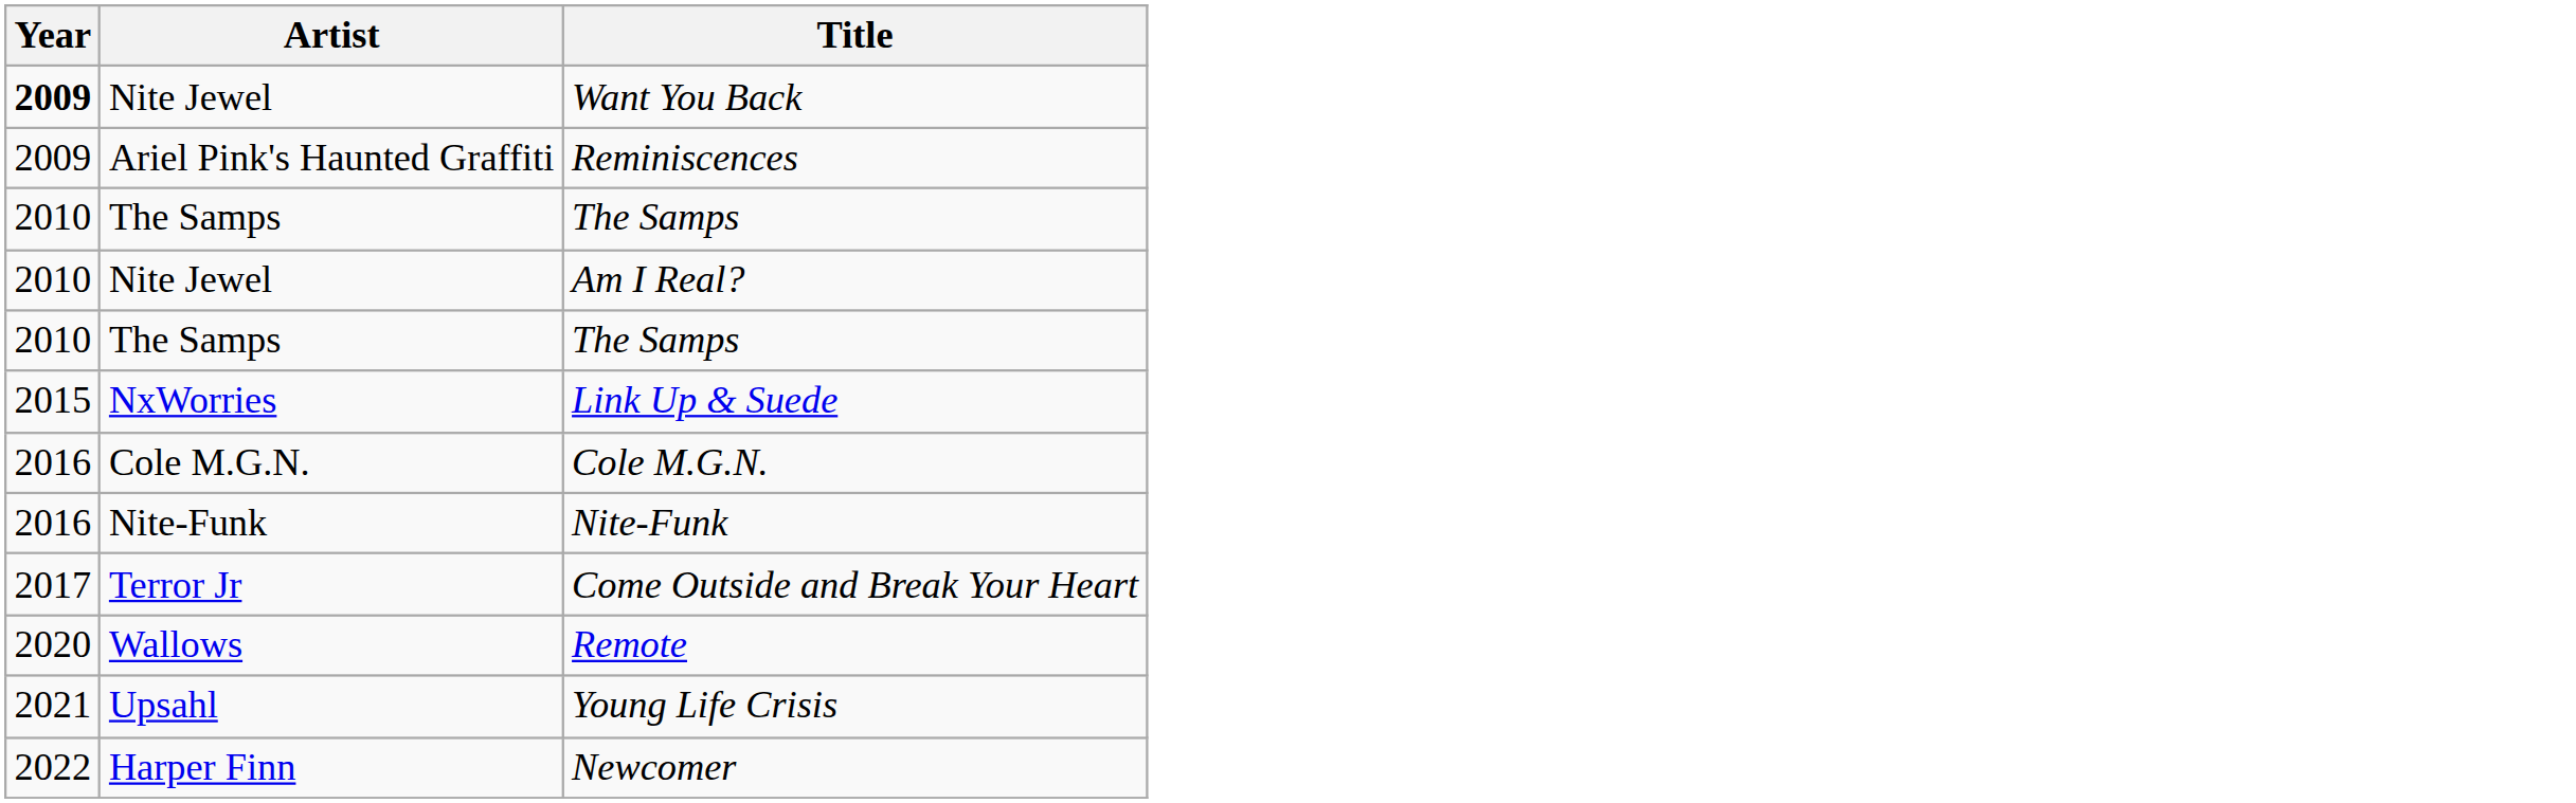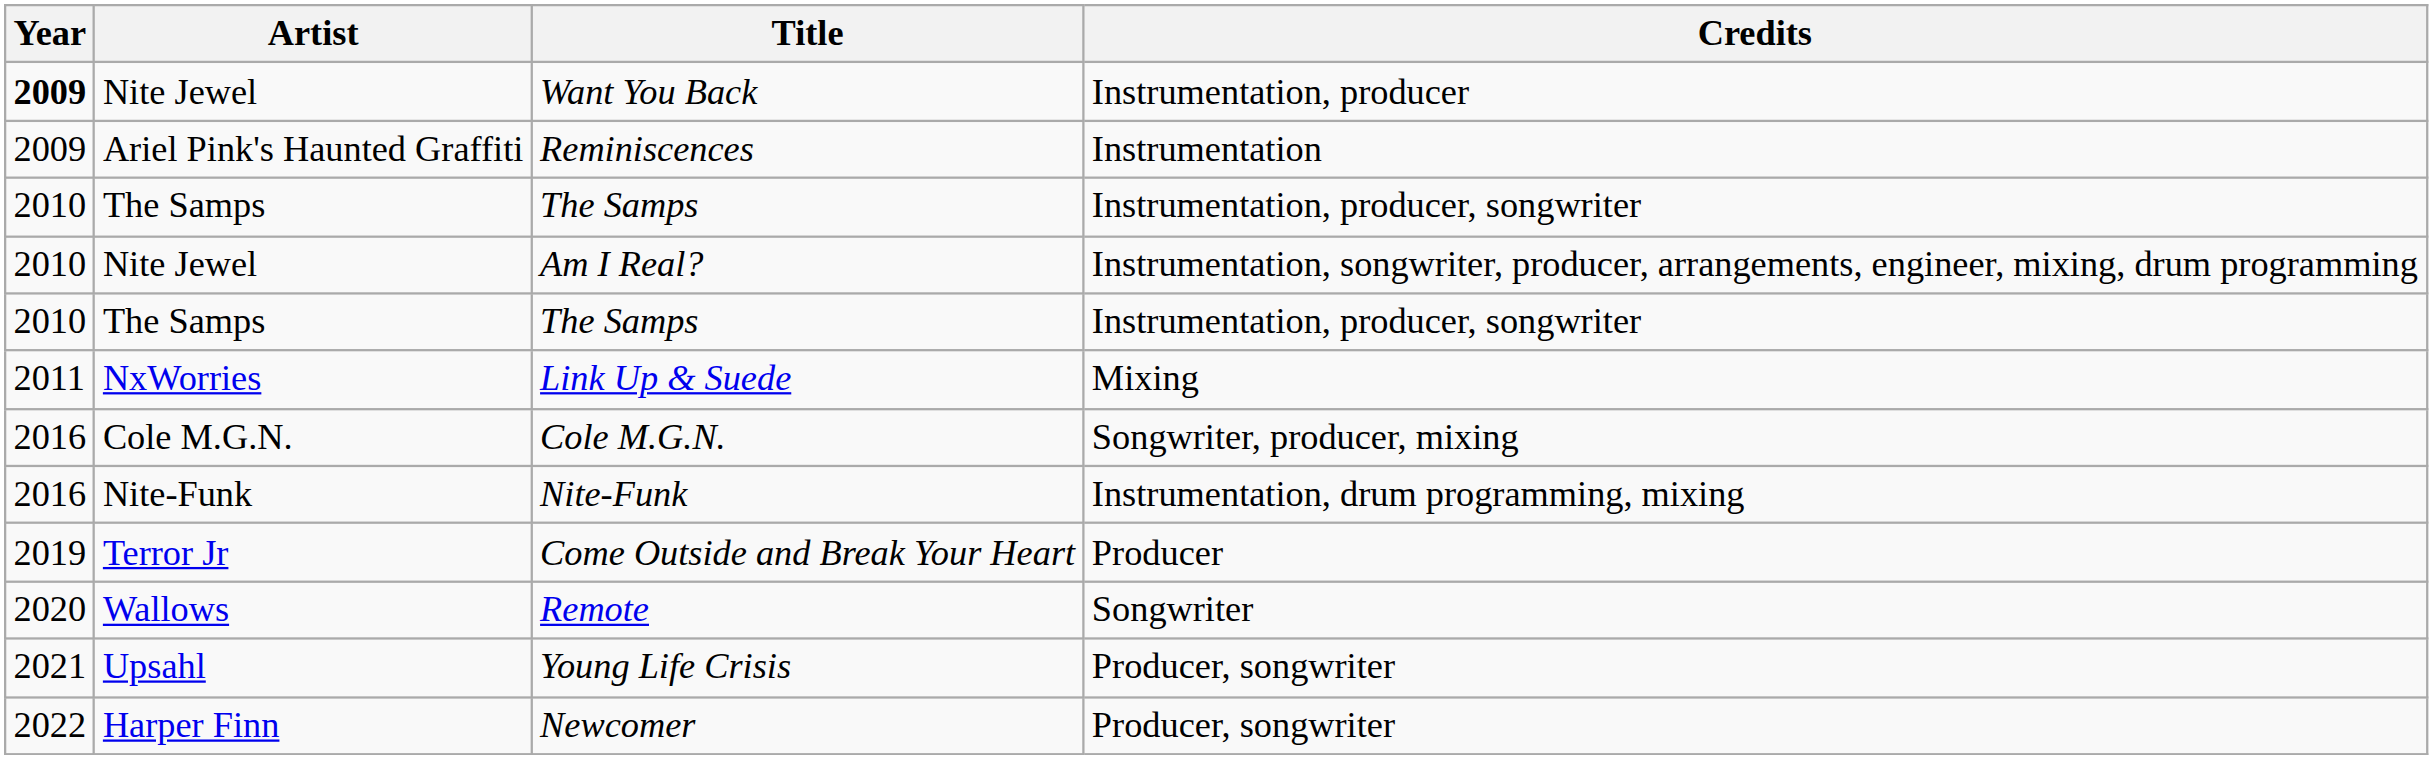 <table class="wikitable">
 <tr>
 <th>Year</th>
 <th>Artist</th>
 <th>Title</th>
+<th>Credits</th>
 </tr>
 <tr>
 <td><strong>2009</strong></td>
 <td>Nite Jewel</td>
 <td><em>Want You Back</em></td>
+<td>Instrumentation, producer</td>
 </tr>
 <tr>
 <td>2009</td>
 <td>Ariel Pink's Haunted Graffiti</td>
 <td><em>Reminiscences</em></td>
+<td>Instrumentation</td>
 </tr>
 <tr>
 <td>2010</td>
 <td>The Samps</td>
 <td><em>The Samps</em></td>
+<td>Instrumentation, producer, songwriter</td>
 </tr>
 <tr>
 <td>2010</td>
 <td>Nite Jewel</td>
 <td><em>Am I Real?</em></td>
+<td>Instrumentation, songwriter, producer, arrangements, engineer, mixing, drum programming</td>
 </tr>
 <tr>
 <td>2010</td>
 <td>The Samps</td>
 <td><em>The Samps</em></td>
+<td>Instrumentation, producer, songwriter</td>
 </tr>
 <tr>
-<td>2015</td>
+<td>2011</td>
 <td><a href='#'>NxWorries</a></td>
 <td><em><a href='#'>Link Up & Suede</a></em></td>
+<td>Mixing</td>
 </tr>
 <tr>
 <td>2016</td>
 <td>Cole M.G.N.</td>
 <td><em>Cole M.G.N.</em></td>
+<td>Songwriter, producer, mixing</td>
 </tr>
 <tr>
 <td>2016</td>
 <td>Nite-Funk</td>
 <td><em>Nite-Funk</em></td>
+<td>Instrumentation, drum programming, mixing</td>
 </tr>
 <tr>
-<td>2017</td>
+<td>2019</td>
 <td><a href='#'>Terror Jr</a></td>
 <td><em>Come Outside and Break Your Heart</em></td>
+<td>Producer</td>
 </tr>
 <tr>
 <td>2020</td>
 <td><a href='#'>Wallows</a></td>
 <td><em><a href='#'>Remote</a></em></td>
+<td>Songwriter</td>
 </tr>
 <tr>
 <td>2021</td>
 <td><a href='#'>Upsahl</a></td>
 <td><em>Young Life Crisis</em></td>
+<td>Producer, songwriter</td>
 </tr>
 <tr>
 <td>2022</td>
 <td><a href='#'>Harper Finn</a></td>
 <td><em>Newcomer</em></td>
+<td>Producer, songwriter</td>
 </tr>
 </table>
